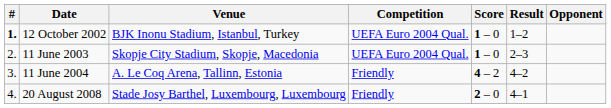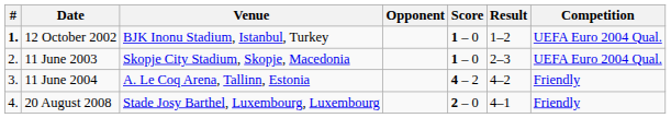 <table class="wikitable">
 <tr>
 <th>#</th>
 <th>Date</th>
 <th>Venue</th>
-<th>Competition</th>
+<th>Opponent</th>
 <th>Score</th>
 <th>Result</th>
-<th>Opponent</th>
+<th>Competition</th>
 </tr>
 <tr>
 <td><strong>1.</strong></td>
 <td>12 October 2002</td>
 <td><a href='#'>BJK Inonu Stadium</a>, <a href='#'>Istanbul</a>, Turkey</td>
-<td><a href='#'>UEFA Euro 2004 Qual.</a></td>
+<td></td>
 <td><strong>1</strong> – 0</td>
 <td>1–2</td>
-<td></td>
+<td><a href='#'>UEFA Euro 2004 Qual.</a></td>
 </tr>
 <tr>
 <td>2.</td>
 <td>11 June 2003</td>
 <td><a href='#'>Skopje City Stadium</a>, <a href='#'>Skopje</a>, <a href='#'>Macedonia</a></td>
-<td><a href='#'>UEFA Euro 2004 Qual.</a></td>
+<td></td>
 <td><strong>1</strong> – 0</td>
 <td>2–3</td>
-<td></td>
+<td><a href='#'>UEFA Euro 2004 Qual.</a></td>
 </tr>
 <tr>
 <td>3.</td>
 <td>11 June 2004</td>
 <td><a href='#'>A. Le Coq Arena</a>, <a href='#'>Tallinn</a>, <a href='#'>Estonia</a></td>
-<td><a href='#'>Friendly</a></td>
+<td></td>
 <td><strong>4</strong> – 2</td>
 <td>4–2</td>
-<td></td>
+<td><a href='#'>Friendly</a></td>
 </tr>
 <tr>
 <td>4.</td>
 <td>20 August 2008</td>
 <td><a href='#'>Stade Josy Barthel</a>, <a href='#'>Luxembourg</a>, <a href='#'>Luxembourg</a></td>
-<td><a href='#'>Friendly</a></td>
+<td></td>
 <td><strong>2</strong> – 0</td>
 <td>4–1</td>
-<td></td>
+<td><a href='#'>Friendly</a></td>
 </tr>
 </table>
